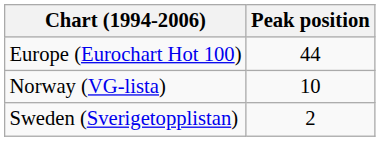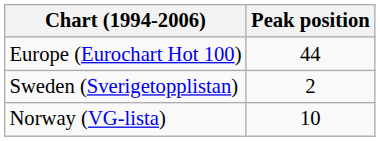 <table class="wikitable">
 <tr>
 <th align="left">Chart (1994-2006)</th>
 <th align="center">Peak position</th>
 </tr>
 <tr>
 <td align="left">Europe (<a href='#'>Eurochart Hot 100</a>)</td>
 <td align="center">44</td>
 </tr>
 <tr>
+<td align="left">Sweden (<a href='#'>Sverigetopplistan</a>)</td>
+<td align="center">2</td>
+</tr>
+<tr>
 <td align="left">Norway (<a href='#'>VG-lista</a>)</td>
 <td align="center">10</td>
 </tr>
-<tr>
-<td align="left">Sweden (<a href='#'>Sverigetopplistan</a>)</td>
-<td align="center">2</td>
-</tr>
 </table>
